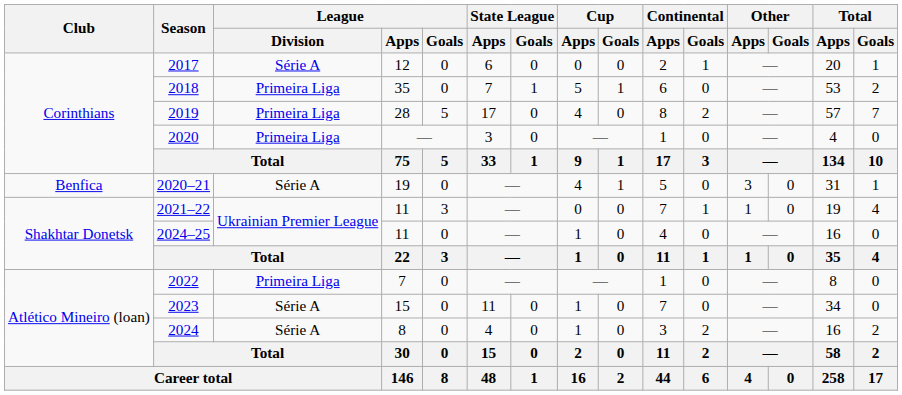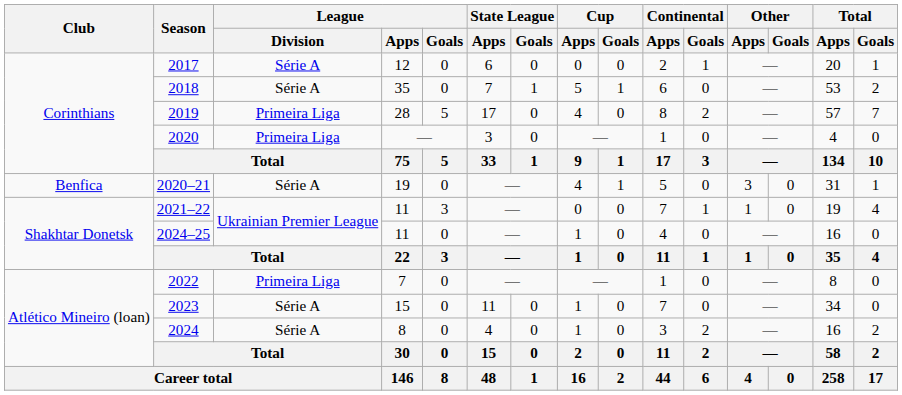 <table class="wikitable" style="text-align:center">
 <tr>
 <th rowspan="2">Club</th>
 <th rowspan="2">Season</th>
 <th colspan="3">League</th>
 <th colspan="2">State League</th>
 <th colspan="2">Cup</th>
 <th colspan="2">Continental</th>
 <th colspan="2">Other</th>
 <th colspan="2">Total</th>
 </tr>
 <tr>
 <th>Division</th>
 <th>Apps</th>
 <th>Goals</th>
 <th>Apps</th>
 <th>Goals</th>
 <th>Apps</th>
 <th>Goals</th>
 <th>Apps</th>
 <th>Goals</th>
 <th>Apps</th>
 <th>Goals</th>
 <th>Apps</th>
 <th>Goals</th>
 </tr>
 <tr>
 <td rowspan=5><a href='#'>Corinthians</a></td>
 <td><a href='#'>2017</a></td>
 <td><a href='#'>Série A</a></td>
 <td>12</td>
 <td>0</td>
 <td>6</td>
 <td>0</td>
 <td>0</td>
 <td>0</td>
 <td>2</td>
 <td>1</td>
 <td colspan=2>—</td>
 <td>20</td>
 <td>1</td>
 </tr>
 <tr>
 <td><a href='#'>2018</a></td>
-<td><a href='#'>Primeira Liga</a></td>
+<td>Série A</td>
 <td>35</td>
 <td>0</td>
 <td>7</td>
 <td>1</td>
 <td>5</td>
 <td>1</td>
 <td>6</td>
 <td>0</td>
 <td colspan=2>—</td>
 <td>53</td>
 <td>2</td>
 </tr>
 <tr>
 <td><a href='#'>2019</a></td>
 <td><a href='#'>Primeira Liga</a></td>
 <td>28</td>
 <td>5</td>
 <td>17</td>
 <td>0</td>
 <td>4</td>
 <td>0</td>
 <td>8</td>
 <td>2</td>
 <td colspan=2>—</td>
 <td>57</td>
 <td>7</td>
 </tr>
 <tr>
 <td><a href='#'>2020</a></td>
 <td><a href='#'>Primeira Liga</a></td>
 <td colspan=2>—</td>
 <td>3</td>
 <td>0</td>
 <td colspan=2>—</td>
 <td>1</td>
 <td>0</td>
 <td colspan=2>—</td>
 <td>4</td>
 <td>0</td>
 </tr>
 <tr>
 <th colspan=2>Total</th>
 <th>75</th>
 <th>5</th>
 <th>33</th>
 <th>1</th>
 <th>9</th>
 <th>1</th>
 <th>17</th>
 <th>3</th>
 <th colspan=2>—</th>
 <th>134</th>
 <th>10</th>
 </tr>
 <tr>
 <td><a href='#'>Benfica</a></td>
 <td><a href='#'>2020–21</a></td>
 <td>Série A</td>
 <td>19</td>
 <td>0</td>
 <td colspan=2>—</td>
 <td>4</td>
 <td>1</td>
 <td>5</td>
 <td>0</td>
 <td>3</td>
 <td>0</td>
 <td>31</td>
 <td>1</td>
 </tr>
 <tr>
 <td rowspan=3><a href='#'>Shakhtar Donetsk</a></td>
 <td><a href='#'>2021–22</a></td>
 <td rowspan=2><a href='#'>Ukrainian Premier League</a></td>
 <td>11</td>
 <td>3</td>
 <td colspan=2>—</td>
 <td>0</td>
 <td>0</td>
 <td>7</td>
 <td>1</td>
 <td>1</td>
 <td>0</td>
 <td>19</td>
 <td>4</td>
 </tr>
 <tr>
 <td><a href='#'>2024–25</a></td>
 <td>11</td>
 <td>0</td>
 <td colspan=2>—</td>
 <td>1</td>
 <td>0</td>
 <td>4</td>
 <td>0</td>
 <td colspan="2">—</td>
 <td>16</td>
 <td>0</td>
 </tr>
 <tr>
 <th colspan="2">Total</th>
 <th>22</th>
 <th>3</th>
 <th colspan=2>—</th>
 <th>1</th>
 <th>0</th>
 <th>11</th>
 <th>1</th>
 <th>1</th>
 <th>0</th>
 <th>35</th>
 <th>4</th>
 </tr>
 <tr>
 <td rowspan=4><a href='#'>Atlético Mineiro</a> (loan)</td>
 <td><a href='#'>2022</a></td>
 <td><a href='#'>Primeira Liga</a></td>
 <td>7</td>
 <td>0</td>
 <td colspan=2>—</td>
 <td colspan=2>—</td>
 <td>1</td>
 <td>0</td>
 <td colspan=2>—</td>
 <td>8</td>
 <td>0</td>
 </tr>
 <tr>
 <td><a href='#'>2023</a></td>
 <td>Série A</td>
 <td>15</td>
 <td>0</td>
 <td>11</td>
 <td>0</td>
 <td>1</td>
 <td>0</td>
 <td>7</td>
 <td>0</td>
 <td colspan=2>—</td>
 <td>34</td>
 <td>0</td>
 </tr>
 <tr>
 <td><a href='#'>2024</a></td>
 <td>Série A</td>
 <td>8</td>
 <td>0</td>
 <td>4</td>
 <td>0</td>
 <td>1</td>
 <td>0</td>
 <td>3</td>
 <td>2</td>
 <td colspan=2>—</td>
 <td>16</td>
 <td>2</td>
 </tr>
 <tr>
 <th colspan=2>Total</th>
 <th>30</th>
 <th>0</th>
 <th>15</th>
 <th>0</th>
 <th>2</th>
 <th>0</th>
 <th>11</th>
 <th>2</th>
 <th colspan=2>—</th>
 <th>58</th>
 <th>2</th>
 </tr>
 <tr>
 <th colspan=3>Career total</th>
 <th>146</th>
 <th>8</th>
 <th>48</th>
 <th>1</th>
 <th>16</th>
 <th>2</th>
 <th>44</th>
 <th>6</th>
 <th>4</th>
 <th>0</th>
 <th>258</th>
 <th>17</th>
 </tr>
 </table>
